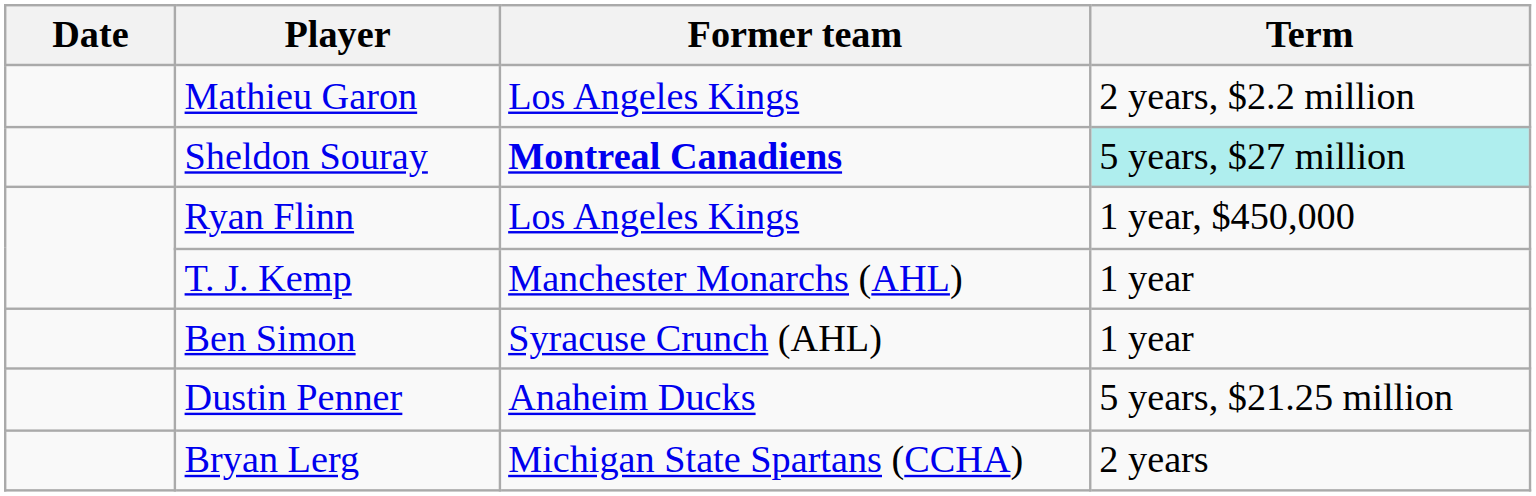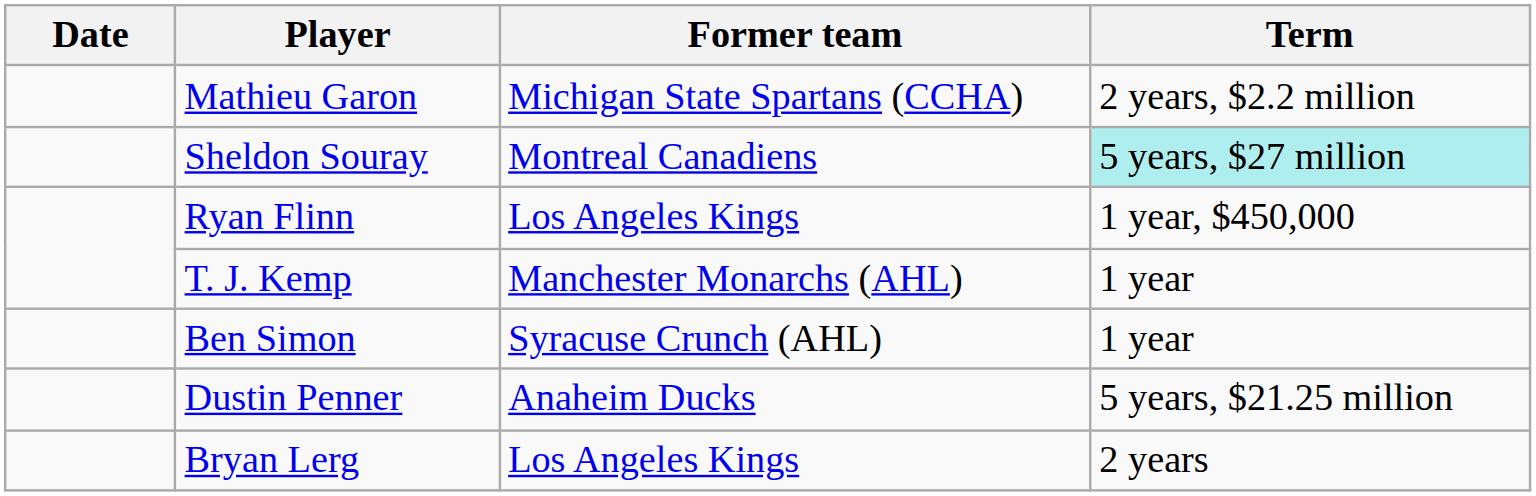 <table class="wikitable">
 <tr style="background:#ddd; text-align:center;">
 <th style="width: 4em;">Date</th>
 <th style="width: 8em;">Player</th>
 <th style="width: 15em;">Former team</th>
 <th style="width: 11em;">Term</th>
 </tr>
 <tr>
 <td></td>
 <td><a href='#'>Mathieu Garon</a></td>
-<td><a href='#'>Los Angeles Kings</a></td>
+<td><a href='#'>Michigan State Spartans</a> (<a href='#'>CCHA</a>)</td>
 <td>2 years, $2.2 million</td>
 </tr>
 <tr>
 <td></td>
 <td><a href='#'>Sheldon Souray</a></td>
-<td><strong><a href='#'>Montreal Canadiens</a></strong></td>
+<td><a href='#'>Montreal Canadiens</a></td>
 <td style="background: paleturquoise;">5 years, $27 million</td>
 </tr>
 <tr>
 <td rowspan=2></td>
 <td><a href='#'>Ryan Flinn</a></td>
 <td><a href='#'>Los Angeles Kings</a></td>
 <td>1 year, $450,000</td>
 </tr>
 <tr>
 <td><a href='#'>T. J. Kemp</a></td>
 <td><a href='#'>Manchester Monarchs</a> (<a href='#'>AHL</a>)</td>
 <td>1 year</td>
 </tr>
 <tr>
 <td></td>
 <td><a href='#'>Ben Simon</a></td>
 <td><a href='#'>Syracuse Crunch</a> (AHL)</td>
 <td>1 year</td>
 </tr>
 <tr>
 <td></td>
 <td><a href='#'>Dustin Penner</a></td>
 <td><a href='#'>Anaheim Ducks</a></td>
 <td>5 years, $21.25 million</td>
 </tr>
 <tr>
 <td></td>
 <td><a href='#'>Bryan Lerg</a></td>
-<td><a href='#'>Michigan State Spartans</a> (<a href='#'>CCHA</a>)</td>
+<td><a href='#'>Los Angeles Kings</a></td>
 <td>2 years</td>
 </tr>
 </table>
